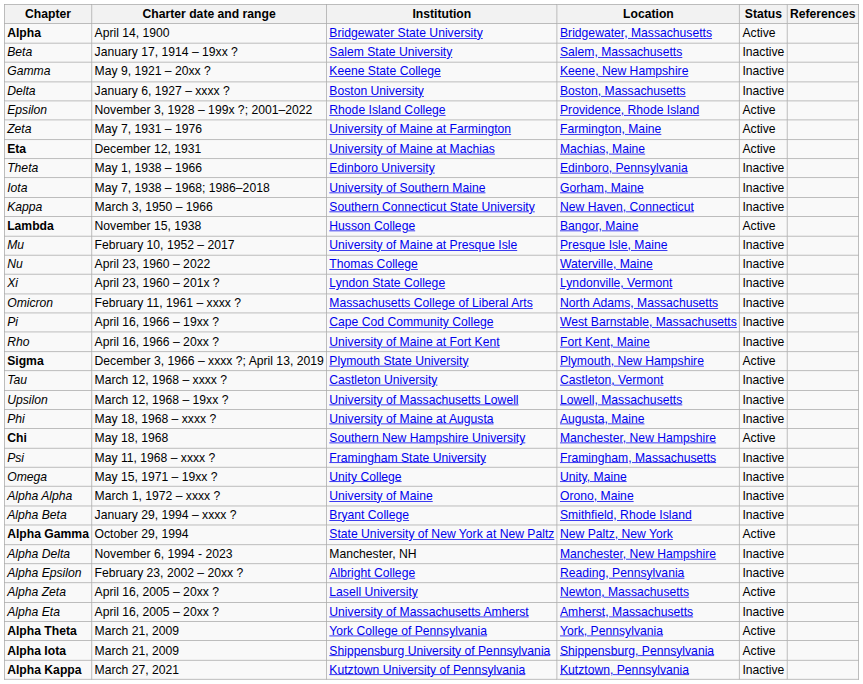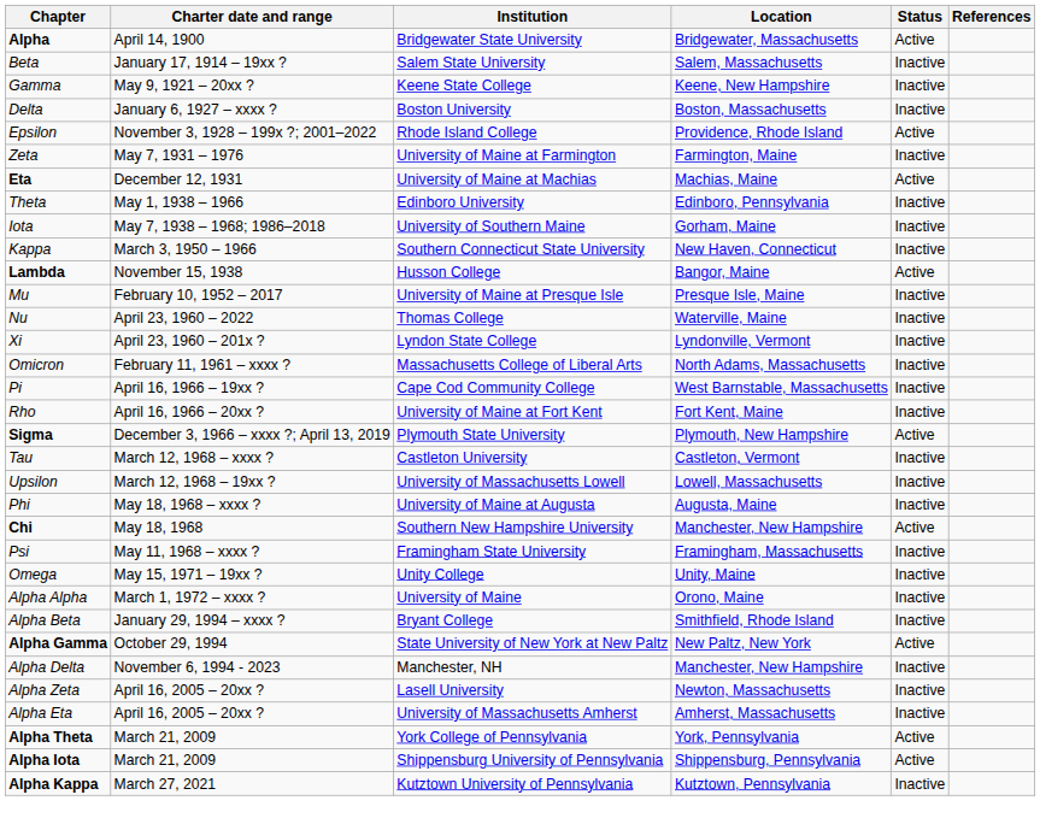 <table class="wikitable">
 <tr>
 <th>Chapter</th>
 <th>Charter date and range</th>
 <th>Institution</th>
 <th>Location</th>
 <th>Status</th>
 <th>References</th>
 </tr>
 <tr>
 <td><strong>Alpha</strong></td>
 <td>April 14, 1900</td>
 <td><a href='#'>Bridgewater State University</a></td>
 <td><a href='#'>Bridgewater, Massachusetts</a></td>
 <td>Active</td>
 <td></td>
 </tr>
 <tr>
 <td><em>Beta</em></td>
 <td>January 17, 1914 – 19xx ?</td>
 <td><a href='#'>Salem State University</a></td>
 <td><a href='#'>Salem, Massachusetts</a></td>
 <td>Inactive</td>
 <td></td>
 </tr>
 <tr>
 <td><em>Gamma</em></td>
 <td>May 9, 1921 – 20xx ?</td>
 <td><a href='#'>Keene State College</a></td>
 <td><a href='#'>Keene, New Hampshire</a></td>
 <td>Inactive</td>
 <td></td>
 </tr>
 <tr>
 <td><em>Delta</em></td>
 <td>January 6, 1927 – xxxx ?</td>
 <td><a href='#'>Boston University</a></td>
 <td><a href='#'>Boston, Massachusetts</a></td>
 <td>Inactive</td>
 <td></td>
 </tr>
 <tr>
 <td><em>Epsilon</em></td>
 <td>November 3, 1928 – 199x ?; 2001–2022</td>
 <td><a href='#'>Rhode Island College</a></td>
 <td><a href='#'>Providence, Rhode Island</a></td>
 <td>Active</td>
 <td></td>
 </tr>
 <tr>
 <td><em>Zeta</em></td>
 <td>May 7, 1931 – 1976</td>
 <td><a href='#'>University of Maine at Farmington</a></td>
 <td><a href='#'>Farmington, Maine</a></td>
-<td>Active</td>
+<td>Inactive</td>
 <td></td>
 </tr>
 <tr>
 <td><strong>Eta</strong></td>
 <td>December 12, 1931</td>
 <td><a href='#'>University of Maine at Machias</a></td>
 <td><a href='#'>Machias, Maine</a></td>
 <td>Active</td>
 <td></td>
 </tr>
 <tr>
 <td><em>Theta</em></td>
 <td>May 1, 1938 – 1966</td>
 <td><a href='#'>Edinboro University</a></td>
 <td><a href='#'>Edinboro, Pennsylvania</a></td>
 <td>Inactive</td>
 <td></td>
 </tr>
 <tr>
 <td><em>Iota</em></td>
 <td>May 7, 1938 – 1968; 1986–2018</td>
 <td><a href='#'>University of Southern Maine</a></td>
 <td><a href='#'>Gorham, Maine</a></td>
 <td>Inactive</td>
 <td></td>
 </tr>
 <tr>
 <td><em>Kappa</em></td>
 <td>March 3, 1950 – 1966</td>
 <td><a href='#'>Southern Connecticut State University</a></td>
 <td><a href='#'>New Haven, Connecticut</a></td>
 <td>Inactive</td>
 <td></td>
 </tr>
 <tr>
 <td><strong>Lambda</strong></td>
 <td>November 15, 1938</td>
 <td><a href='#'>Husson College</a></td>
 <td><a href='#'>Bangor, Maine</a></td>
 <td>Active</td>
 <td></td>
 </tr>
 <tr>
 <td><em>Mu</em></td>
 <td>February 10, 1952 – 2017</td>
 <td><a href='#'>University of Maine at Presque Isle</a></td>
 <td><a href='#'>Presque Isle, Maine</a></td>
 <td>Inactive</td>
 <td></td>
 </tr>
 <tr>
 <td><em>Nu</em></td>
 <td>April 23, 1960 – 2022</td>
 <td><a href='#'>Thomas College</a></td>
 <td><a href='#'>Waterville, Maine</a></td>
 <td>Inactive</td>
 <td></td>
 </tr>
 <tr>
 <td><em>Xi</em></td>
 <td>April 23, 1960 – 201x ?</td>
 <td><a href='#'>Lyndon State College</a></td>
 <td><a href='#'>Lyndonville, Vermont</a></td>
 <td>Inactive</td>
 <td></td>
 </tr>
 <tr>
 <td><em>Omicron</em></td>
 <td>February 11, 1961 – xxxx ?</td>
 <td><a href='#'>Massachusetts College of Liberal Arts</a></td>
 <td><a href='#'>North Adams, Massachusetts</a></td>
 <td>Inactive</td>
 <td></td>
 </tr>
 <tr>
 <td><em>Pi</em></td>
 <td>April 16, 1966 – 19xx ?</td>
 <td><a href='#'>Cape Cod Community College</a></td>
 <td><a href='#'>West Barnstable, Massachusetts</a></td>
 <td>Inactive</td>
 <td></td>
 </tr>
 <tr>
 <td><em>Rho</em></td>
 <td>April 16, 1966 – 20xx ?</td>
 <td><a href='#'>University of Maine at Fort Kent</a></td>
 <td><a href='#'>Fort Kent, Maine</a></td>
 <td>Inactive</td>
 <td></td>
 </tr>
 <tr>
 <td><strong>Sigma</strong></td>
 <td>December 3, 1966 – xxxx ?; April 13, 2019</td>
 <td><a href='#'>Plymouth State University</a></td>
 <td><a href='#'>Plymouth, New Hampshire</a></td>
 <td>Active</td>
 <td></td>
 </tr>
 <tr>
 <td><em>Tau</em></td>
 <td>March 12, 1968 – xxxx ?</td>
 <td><a href='#'>Castleton University</a></td>
 <td><a href='#'>Castleton, Vermont</a></td>
 <td>Inactive</td>
 <td></td>
 </tr>
 <tr>
 <td><em>Upsilon</em></td>
 <td>March 12, 1968 – 19xx ?</td>
 <td><a href='#'>University of Massachusetts Lowell</a></td>
 <td><a href='#'>Lowell, Massachusetts</a></td>
 <td>Inactive</td>
 <td></td>
 </tr>
 <tr>
 <td><em>Phi</em></td>
 <td>May 18, 1968 – xxxx ?</td>
 <td><a href='#'>University of Maine at Augusta</a></td>
 <td><a href='#'>Augusta, Maine</a></td>
 <td>Inactive</td>
 <td></td>
 </tr>
 <tr>
 <td><strong>Chi</strong></td>
 <td>May 18, 1968</td>
 <td><a href='#'>Southern New Hampshire University</a></td>
 <td><a href='#'>Manchester, New Hampshire</a></td>
 <td>Active</td>
 <td></td>
 </tr>
 <tr>
 <td><em>Psi</em></td>
 <td>May 11, 1968 – xxxx ?</td>
 <td><a href='#'>Framingham State University</a></td>
 <td><a href='#'>Framingham, Massachusetts</a></td>
 <td>Inactive</td>
 <td></td>
 </tr>
 <tr>
 <td><em>Omega</em></td>
 <td>May 15, 1971 – 19xx ?</td>
 <td><a href='#'>Unity College</a></td>
 <td><a href='#'>Unity, Maine</a></td>
 <td>Inactive</td>
 <td></td>
 </tr>
 <tr>
 <td><em>Alpha Alpha</em></td>
 <td>March 1, 1972 – xxxx ?</td>
 <td><a href='#'>University of Maine</a></td>
 <td><a href='#'>Orono, Maine</a></td>
 <td>Inactive</td>
 <td></td>
 </tr>
 <tr>
 <td><em>Alpha Beta</em></td>
 <td>January 29, 1994 – xxxx ?</td>
 <td><a href='#'>Bryant College</a></td>
 <td><a href='#'>Smithfield, Rhode Island</a></td>
 <td>Inactive</td>
 <td></td>
 </tr>
 <tr>
 <td><strong>Alpha Gamma</strong></td>
 <td>October 29, 1994</td>
 <td><a href='#'>State University of New York at New Paltz</a></td>
 <td><a href='#'>New Paltz, New York</a></td>
 <td>Active</td>
 <td></td>
 </tr>
 <tr>
 <td><em>Alpha Delta</em></td>
 <td>November 6, 1994 - 2023</td>
 <td>Manchester, NH</td>
 <td><a href='#'>Manchester, New Hampshire</a></td>
 <td>Inactive</td>
 <td></td>
 </tr>
 <tr>
-<td><em>Alpha Epsilon</em></td>
-<td>February 23, 2002 – 20xx ?</td>
-<td><a href='#'>Albright College</a></td>
-<td><a href='#'>Reading, Pennsylvania</a></td>
-<td>Inactive</td>
-<td></td>
-</tr>
-<tr>
 <td><em>Alpha Zeta</em></td>
 <td>April 16, 2005 – 20xx ?</td>
 <td><a href='#'>Lasell University</a></td>
 <td><a href='#'>Newton, Massachusetts</a></td>
-<td>Active</td>
+<td>Inactive</td>
 <td></td>
 </tr>
 <tr>
 <td><em>Alpha Eta</em></td>
 <td>April 16, 2005 – 20xx ?</td>
 <td><a href='#'>University of Massachusetts Amherst</a></td>
 <td><a href='#'>Amherst, Massachusetts</a></td>
 <td>Inactive</td>
 <td></td>
 </tr>
 <tr>
 <td><strong>Alpha Theta</strong></td>
 <td>March 21, 2009</td>
 <td><a href='#'>York College of Pennsylvania</a></td>
 <td><a href='#'>York, Pennsylvania</a></td>
 <td>Active</td>
 <td></td>
 </tr>
 <tr>
 <td><strong>Alpha Iota</strong></td>
 <td>March 21, 2009</td>
 <td><a href='#'>Shippensburg University of Pennsylvania</a></td>
 <td><a href='#'>Shippensburg, Pennsylvania</a></td>
 <td>Active</td>
 <td></td>
 </tr>
 <tr>
 <td><strong>Alpha Kappa</strong></td>
 <td>March 27, 2021</td>
 <td><a href='#'>Kutztown University of Pennsylvania</a></td>
 <td><a href='#'>Kutztown, Pennsylvania</a></td>
 <td>Inactive</td>
 <td></td>
 </tr>
 </table>
